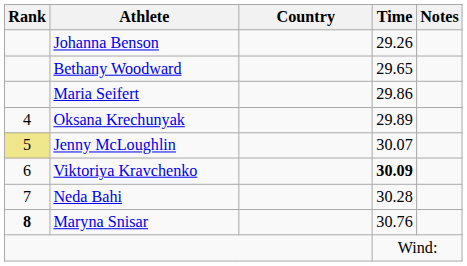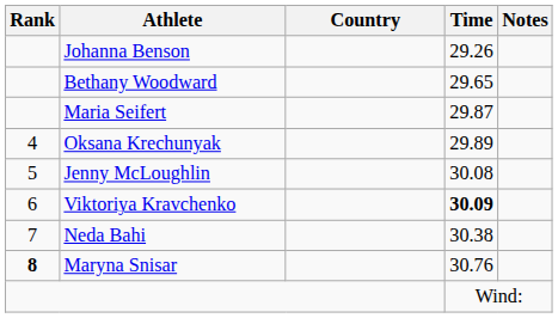 <table class="wikitable sortable" style="text-align:center">
 <tr>
 <th>Rank</th>
 <th style="width:180px">Athlete</th>
 <th style="width:125px">Country</th>
 <th>Time</th>
 <th>Notes</th>
 </tr>
 <tr>
 <td></td>
 <td style="text-align:left;"><a href='#'>Johanna Benson</a></td>
 <td style="text-align:left;"></td>
 <td>29.26</td>
 <td></td>
 </tr>
 <tr>
 <td></td>
 <td style="text-align:left;"><a href='#'>Bethany Woodward</a></td>
 <td style="text-align:left;"></td>
 <td>29.65</td>
 <td></td>
 </tr>
 <tr>
 <td></td>
 <td style="text-align:left;"><a href='#'>Maria Seifert</a></td>
 <td style="text-align:left;"></td>
-<td>29.86</td>
+<td>29.87</td>
 <td></td>
 </tr>
 <tr>
 <td>4</td>
 <td style="text-align:left;"><a href='#'>Oksana Krechunyak</a></td>
 <td style="text-align:left;"></td>
 <td>29.89</td>
 <td></td>
 </tr>
 <tr>
-<td style="background: khaki;">5</td>
+<td>5</td>
 <td style="text-align:left;"><a href='#'>Jenny McLoughlin</a></td>
 <td style="text-align:left;"></td>
-<td>30.07</td>
+<td>30.08</td>
 <td></td>
 </tr>
 <tr>
 <td>6</td>
 <td style="text-align:left;"><a href='#'>Viktoriya Kravchenko</a></td>
 <td style="text-align:left;"></td>
 <td><strong>30.09</strong></td>
 <td></td>
 </tr>
 <tr>
 <td>7</td>
 <td style="text-align:left;"><a href='#'>Neda Bahi</a></td>
 <td style="text-align:left;"></td>
-<td>30.28</td>
+<td>30.38</td>
 <td></td>
 </tr>
 <tr>
 <td><strong>8</strong></td>
 <td style="text-align:left;"><a href='#'>Maryna Snisar</a></td>
 <td style="text-align:left;"></td>
 <td>30.76</td>
 <td></td>
 </tr>
 <tr class="sortbottom">
 <td colspan="3"></td>
 <td colspan="2">Wind:</td>
 </tr>
 </table>
